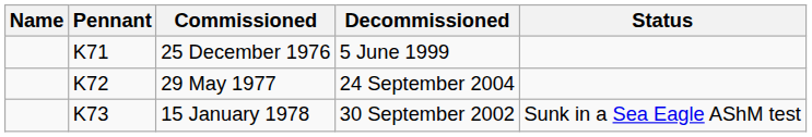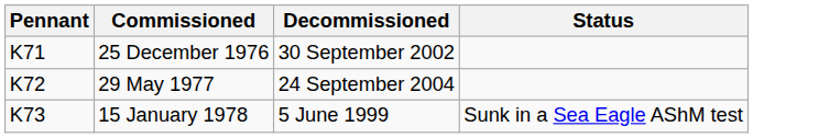 <table class="wikitable">
 <tr>
-<th>Name</th>
 <th>Pennant</th>
 <th>Commissioned</th>
 <th>Decommissioned</th>
 <th>Status</th>
 </tr>
 <tr>
-<td></td>
 <td>K71</td>
 <td>25 December 1976</td>
-<td>5 June 1999</td>
+<td>30 September 2002</td>
 <td></td>
 </tr>
 <tr>
-<td></td>
 <td>K72</td>
 <td>29 May 1977</td>
 <td>24 September 2004</td>
 <td></td>
 </tr>
 <tr>
-<td></td>
 <td>K73</td>
 <td>15 January 1978</td>
-<td>30 September 2002</td>
+<td>5 June 1999</td>
 <td>Sunk in a <a href='#'>Sea Eagle</a> AShM test</td>
 </tr>
 </table>
